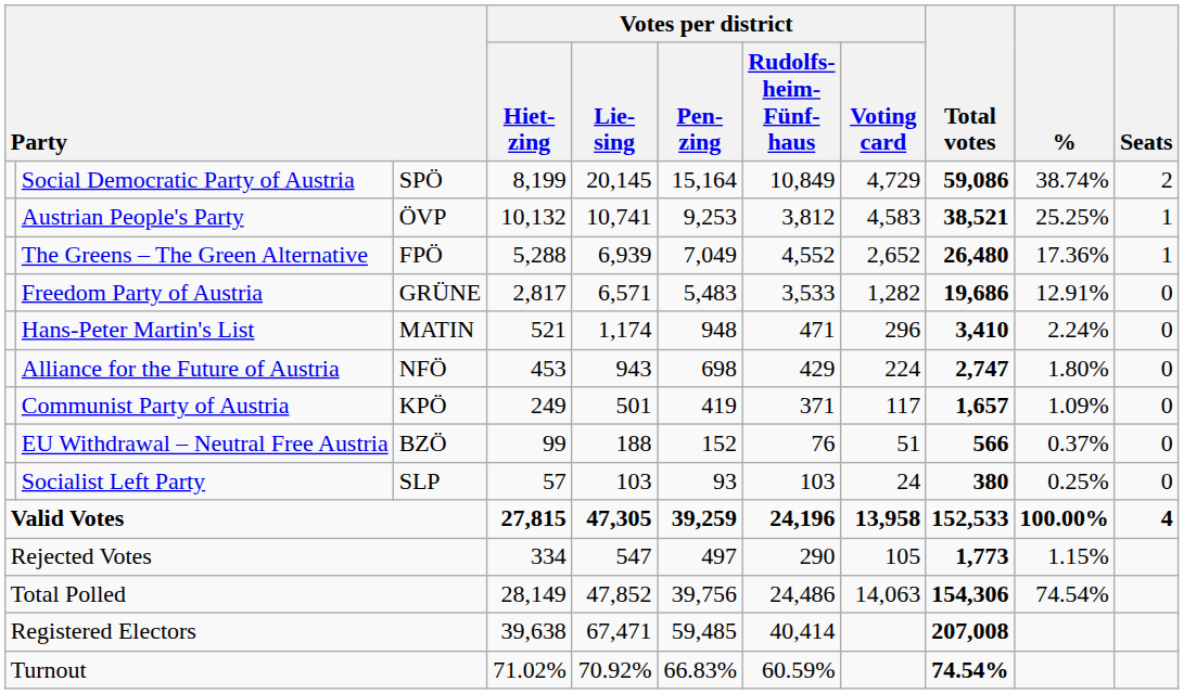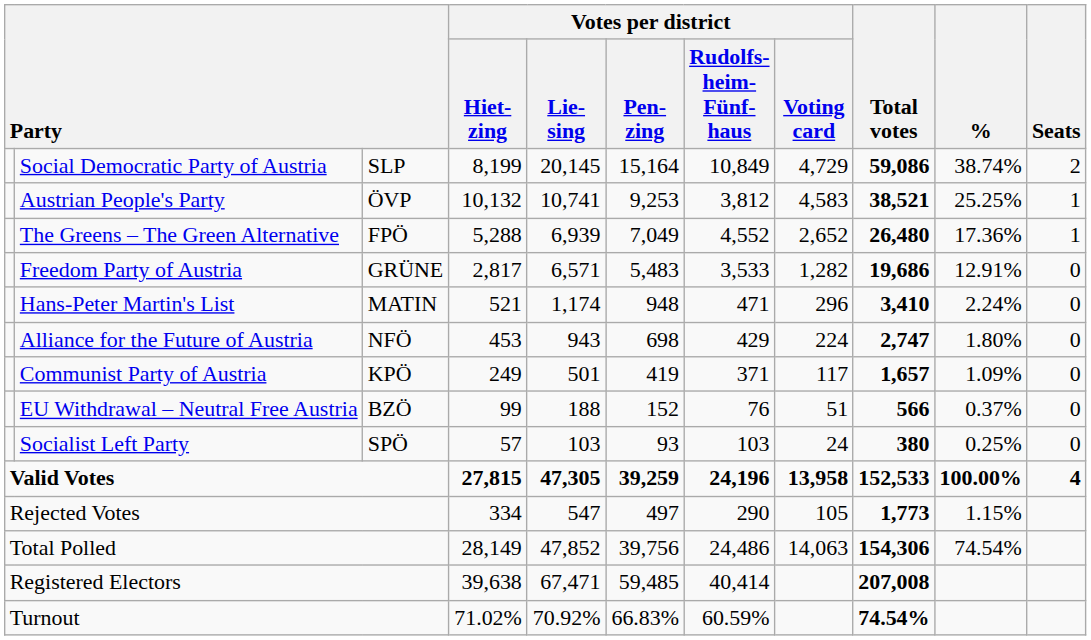 <table class="wikitable" border="1" style="text-align:right;">
 <tr>
 <th style="text-align:left;" valign=bottom rowspan=2 colspan=3>Party</th>
 <th colspan=5>Votes per district</th>
 <th align=center valign=bottom rowspan=2 width="50">Total<br>votes</th>
 <th align=center valign=bottom rowspan=2 width="50">%</th>
 <th align=center valign=bottom rowspan=2>Seats</th>
 </tr>
 <tr>
 <th align=center valign=bottom width="50"><a href='#'>Hiet-<br>zing</a></th>
 <th align=center valign=bottom width="50"><a href='#'>Lie-<br>sing</a></th>
 <th align=center valign=bottom width="50"><a href='#'>Pen-<br>zing</a></th>
 <th align=center valign=bottom width="50"><a href='#'>Rudolfs-<br>heim-<br>Fünf-<br>haus</a></th>
 <th align=center valign=bottom width="50"><a href='#'>Voting<br>card</a></th>
 </tr>
 <tr>
 <td></td>
 <td align=left><a href='#'>Social Democratic Party of Austria</a></td>
-<td align=left>SPÖ</td>
+<td align=left>SLP</td>
 <td>8,199</td>
 <td>20,145</td>
 <td>15,164</td>
 <td>10,849</td>
 <td>4,729</td>
 <td><strong>59,086</strong></td>
 <td>38.74%</td>
 <td>2</td>
 </tr>
 <tr>
 <td></td>
 <td align=left><a href='#'>Austrian People's Party</a></td>
 <td align=left>ÖVP</td>
 <td>10,132</td>
 <td>10,741</td>
 <td>9,253</td>
 <td>3,812</td>
 <td>4,583</td>
 <td><strong>38,521</strong></td>
 <td>25.25%</td>
 <td>1</td>
 </tr>
 <tr>
 <td></td>
 <td align=left style="white-space: nowrap;"><a href='#'>The Greens – The Green Alternative</a></td>
 <td align=left>FPÖ</td>
 <td>5,288</td>
 <td>6,939</td>
 <td>7,049</td>
 <td>4,552</td>
 <td>2,652</td>
 <td><strong>26,480</strong></td>
 <td>17.36%</td>
 <td>1</td>
 </tr>
 <tr>
 <td></td>
 <td align=left><a href='#'>Freedom Party of Austria</a></td>
 <td align=left>GRÜNE</td>
 <td>2,817</td>
 <td>6,571</td>
 <td>5,483</td>
 <td>3,533</td>
 <td>1,282</td>
 <td><strong>19,686</strong></td>
 <td>12.91%</td>
 <td>0</td>
 </tr>
 <tr>
 <td></td>
 <td align=left><a href='#'>Hans-Peter Martin's List</a></td>
 <td align=left>MATIN</td>
 <td>521</td>
 <td>1,174</td>
 <td>948</td>
 <td>471</td>
 <td>296</td>
 <td><strong>3,410</strong></td>
 <td>2.24%</td>
 <td>0</td>
 </tr>
 <tr>
 <td></td>
 <td align=left><a href='#'>Alliance for the Future of Austria</a></td>
 <td align=left>NFÖ</td>
 <td>453</td>
 <td>943</td>
 <td>698</td>
 <td>429</td>
 <td>224</td>
 <td><strong>2,747</strong></td>
 <td>1.80%</td>
 <td>0</td>
 </tr>
 <tr>
 <td></td>
 <td align=left><a href='#'>Communist Party of Austria</a></td>
 <td align=left>KPÖ</td>
 <td>249</td>
 <td>501</td>
 <td>419</td>
 <td>371</td>
 <td>117</td>
 <td><strong>1,657</strong></td>
 <td>1.09%</td>
 <td>0</td>
 </tr>
 <tr>
 <td></td>
 <td align=left><a href='#'>EU Withdrawal – Neutral Free Austria</a></td>
 <td align=left>BZÖ</td>
 <td>99</td>
 <td>188</td>
 <td>152</td>
 <td>76</td>
 <td>51</td>
 <td><strong>566</strong></td>
 <td>0.37%</td>
 <td>0</td>
 </tr>
 <tr>
 <td></td>
 <td align=left><a href='#'>Socialist Left Party</a></td>
-<td align=left>SLP</td>
+<td align=left>SPÖ</td>
 <td>57</td>
 <td>103</td>
 <td>93</td>
 <td>103</td>
 <td>24</td>
 <td><strong>380</strong></td>
 <td>0.25%</td>
 <td>0</td>
 </tr>
 <tr style="font-weight:bold">
 <td align=left colspan=3>Valid Votes</td>
 <td>27,815</td>
 <td>47,305</td>
 <td>39,259</td>
 <td>24,196</td>
 <td>13,958</td>
 <td>152,533</td>
 <td>100.00%</td>
 <td>4</td>
 </tr>
 <tr>
 <td align=left colspan=3>Rejected Votes</td>
 <td>334</td>
 <td>547</td>
 <td>497</td>
 <td>290</td>
 <td>105</td>
 <td><strong>1,773</strong></td>
 <td>1.15%</td>
 <td></td>
 </tr>
 <tr>
 <td align=left colspan=3>Total Polled</td>
 <td>28,149</td>
 <td>47,852</td>
 <td>39,756</td>
 <td>24,486</td>
 <td>14,063</td>
 <td><strong>154,306</strong></td>
 <td>74.54%</td>
 <td></td>
 </tr>
 <tr>
 <td align=left colspan=3>Registered Electors</td>
 <td>39,638</td>
 <td>67,471</td>
 <td>59,485</td>
 <td>40,414</td>
 <td></td>
 <td><strong>207,008</strong></td>
 <td></td>
 <td></td>
 </tr>
 <tr>
 <td align=left colspan=3>Turnout</td>
 <td>71.02%</td>
 <td>70.92%</td>
 <td>66.83%</td>
 <td>60.59%</td>
 <td></td>
 <td><strong>74.54%</strong></td>
 <td></td>
 <td></td>
 </tr>
 </table>
